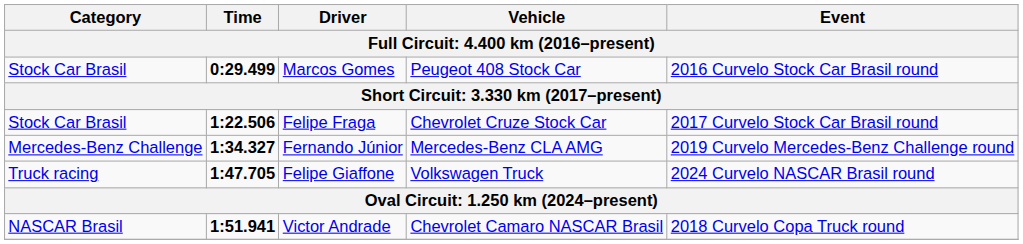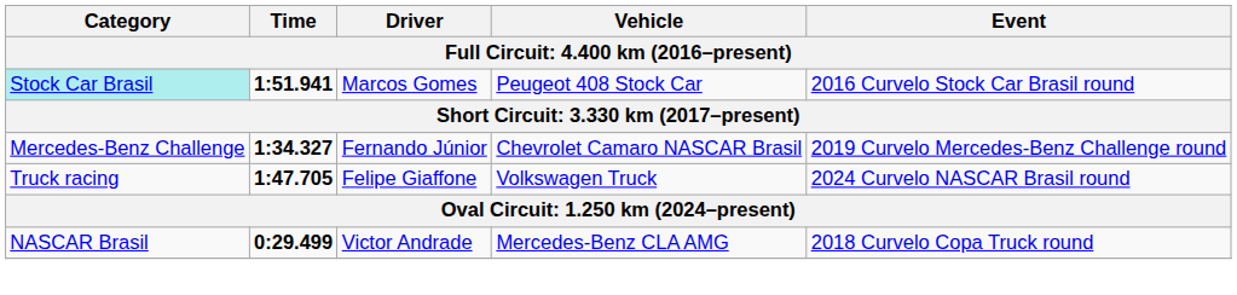 <table class="wikitable">
 <tr>
 <th>Category</th>
 <th>Time</th>
 <th>Driver</th>
 <th>Vehicle</th>
 <th>Event</th>
 </tr>
 <tr>
 <th colspan=5>Full Circuit: 4.400 km (2016–present)</th>
 </tr>
 <tr>
-<td><a href='#'>Stock Car Brasil</a></td>
-<td><strong>0:29.499</strong></td>
+<td style="background: paleturquoise;"><a href='#'>Stock Car Brasil</a></td>
+<td><strong>1:51.941</strong></td>
 <td><a href='#'>Marcos Gomes</a></td>
 <td><a href='#'>Peugeot 408 Stock Car</a></td>
 <td><a href='#'>2016 Curvelo Stock Car Brasil round</a></td>
 </tr>
 <tr>
 <th colspan=5>Short Circuit: 3.330 km (2017–present)</th>
 </tr>
 <tr>
-<td><a href='#'>Stock Car Brasil</a></td>
-<td><strong>1:22.506</strong></td>
-<td><a href='#'>Felipe Fraga</a></td>
-<td><a href='#'>Chevrolet Cruze Stock Car</a></td>
-<td><a href='#'>2017 Curvelo Stock Car Brasil round</a></td>
-</tr>
-<tr>
 <td><a href='#'>Mercedes-Benz Challenge</a></td>
 <td><strong>1:34.327</strong></td>
 <td><a href='#'>Fernando Júnior</a></td>
-<td><a href='#'>Mercedes-Benz CLA AMG</a></td>
+<td><a href='#'>Chevrolet Camaro NASCAR Brasil</a></td>
 <td><a href='#'>2019 Curvelo Mercedes-Benz Challenge round</a></td>
 </tr>
 <tr>
 <td><a href='#'>Truck racing</a></td>
 <td><strong>1:47.705</strong></td>
 <td><a href='#'>Felipe Giaffone</a></td>
 <td><a href='#'>Volkswagen Truck</a></td>
 <td><a href='#'>2024 Curvelo NASCAR Brasil round</a></td>
 </tr>
 <tr>
 <th colspan=5>Oval Circuit: 1.250 km (2024–present)</th>
 </tr>
 <tr>
 <td><a href='#'>NASCAR Brasil</a></td>
-<td><strong>1:51.941</strong></td>
+<td><strong>0:29.499</strong></td>
 <td><a href='#'>Victor Andrade</a></td>
-<td><a href='#'>Chevrolet Camaro NASCAR Brasil</a></td>
+<td><a href='#'>Mercedes-Benz CLA AMG</a></td>
 <td><a href='#'>2018 Curvelo Copa Truck round</a></td>
 </tr>
 <tr>
 </tr>
 </table>
